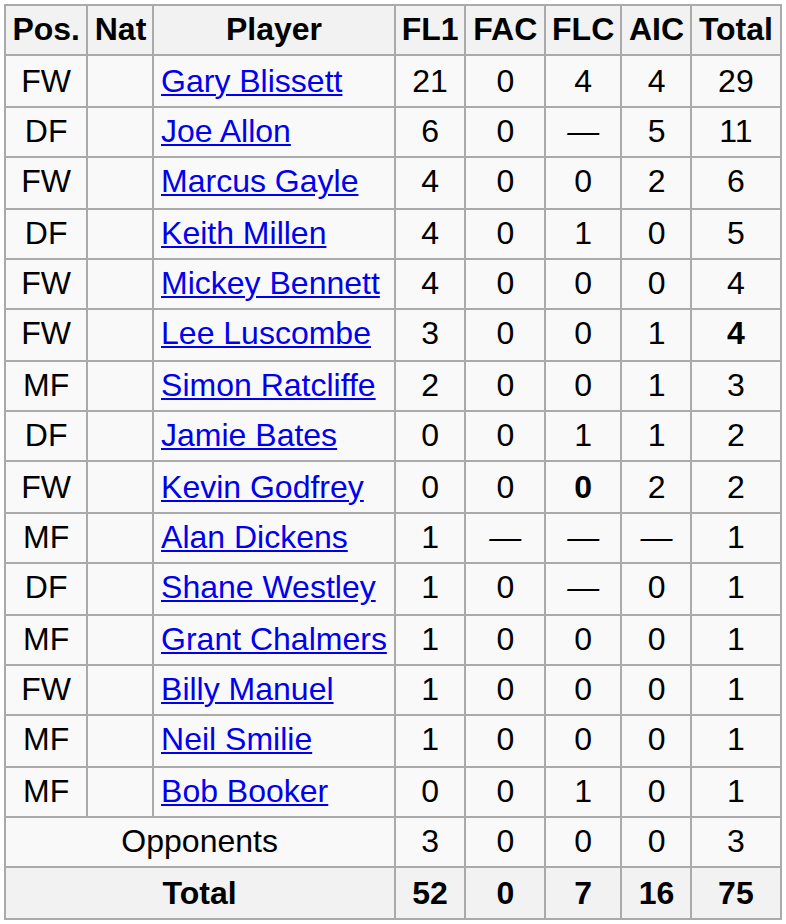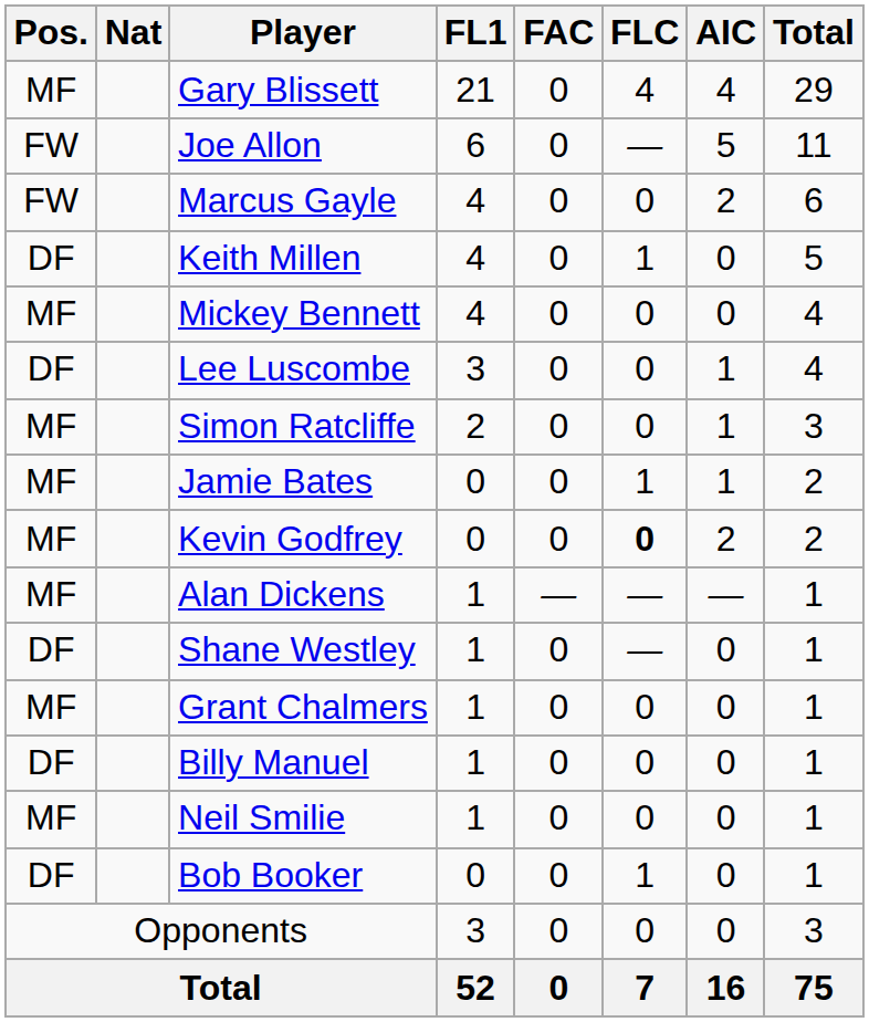 <table class="wikitable"  style="text-align:center; border:1px #aaa solid;">
 <tr>
 <th>Pos.</th>
 <th>Nat</th>
 <th>Player</th>
 <th>FL1</th>
 <th>FAC</th>
 <th>FLC</th>
 <th>AIC</th>
 <th>Total</th>
 </tr>
 <tr>
-<td>FW</td>
+<td>MF</td>
 <td></td>
 <td style="text-align:left;"><a href='#'>Gary Blissett</a></td>
 <td>21</td>
 <td>0</td>
 <td>4</td>
 <td>4</td>
 <td>29</td>
 </tr>
 <tr>
-<td>DF</td>
+<td>FW</td>
 <td></td>
 <td style="text-align:left;"><a href='#'>Joe Allon</a></td>
 <td>6</td>
 <td>0</td>
 <td><em>—</em></td>
 <td>5</td>
 <td>11</td>
 </tr>
 <tr>
 <td>FW</td>
 <td><em></em></td>
 <td style="text-align:left;"><a href='#'>Marcus Gayle</a></td>
 <td>4</td>
 <td>0</td>
 <td>0</td>
 <td>2</td>
 <td>6</td>
 </tr>
 <tr>
 <td>DF</td>
 <td></td>
 <td style="text-align:left;"><a href='#'>Keith Millen</a></td>
 <td>4</td>
 <td>0</td>
 <td>1</td>
 <td>0</td>
 <td>5</td>
 </tr>
 <tr>
-<td>FW</td>
+<td>MF</td>
 <td></td>
 <td style="text-align:left;"><a href='#'>Mickey Bennett</a></td>
 <td>4</td>
 <td>0</td>
 <td>0</td>
 <td>0</td>
 <td>4</td>
 </tr>
 <tr>
-<td>FW</td>
+<td>DF</td>
 <td></td>
 <td style="text-align:left;"><a href='#'>Lee Luscombe</a></td>
 <td>3</td>
 <td>0</td>
 <td>0</td>
 <td>1</td>
-<td><strong>4</strong></td>
+<td>4</td>
 </tr>
 <tr>
 <td>MF</td>
 <td></td>
 <td style="text-align:left;"><a href='#'>Simon Ratcliffe</a></td>
 <td>2</td>
 <td>0</td>
 <td>0</td>
 <td>1</td>
 <td>3</td>
 </tr>
 <tr>
-<td>DF</td>
+<td>MF</td>
 <td></td>
 <td style="text-align:left;"><a href='#'>Jamie Bates</a></td>
 <td>0</td>
 <td>0</td>
 <td>1</td>
 <td>1</td>
 <td>2</td>
 </tr>
 <tr>
-<td>FW</td>
+<td>MF</td>
 <td></td>
 <td style="text-align:left;"><a href='#'>Kevin Godfrey</a></td>
 <td>0</td>
 <td>0</td>
 <td><strong>0</strong></td>
 <td>2</td>
 <td>2</td>
 </tr>
 <tr>
 <td>MF</td>
 <td></td>
 <td style="text-align:left;"><a href='#'>Alan Dickens</a></td>
 <td>1</td>
 <td><em>—</em></td>
 <td><em>—</em></td>
 <td><em>—</em></td>
 <td>1</td>
 </tr>
 <tr>
 <td>DF</td>
 <td></td>
 <td style="text-align:left;"><a href='#'>Shane Westley</a></td>
 <td>1</td>
 <td>0</td>
 <td><em>—</em></td>
 <td>0</td>
 <td>1</td>
 </tr>
 <tr>
 <td>MF</td>
 <td></td>
 <td style="text-align:left;"><a href='#'>Grant Chalmers</a></td>
 <td>1</td>
 <td>0</td>
 <td>0</td>
 <td>0</td>
 <td>1</td>
 </tr>
 <tr>
-<td>FW</td>
+<td>DF</td>
 <td></td>
 <td style="text-align:left;"><a href='#'>Billy Manuel</a></td>
 <td>1</td>
 <td>0</td>
 <td>0</td>
 <td>0</td>
 <td>1</td>
 </tr>
 <tr>
 <td>MF</td>
 <td></td>
 <td style="text-align:left;"><a href='#'>Neil Smilie</a></td>
 <td>1</td>
 <td>0</td>
 <td>0</td>
 <td>0</td>
 <td>1</td>
 </tr>
 <tr>
-<td>MF</td>
+<td>DF</td>
 <td></td>
 <td style="text-align:left;"><a href='#'>Bob Booker</a></td>
 <td>0</td>
 <td>0</td>
 <td>1</td>
 <td>0</td>
 <td>1</td>
 </tr>
 <tr>
 <td colspan="3">Opponents</td>
 <td>3</td>
 <td>0</td>
 <td>0</td>
 <td>0</td>
 <td>3</td>
 </tr>
 <tr>
 <th colspan="3">Total</th>
 <th>52</th>
 <th>0</th>
 <th>7</th>
 <th>16</th>
 <th>75</th>
 </tr>
 </table>
